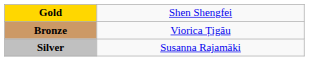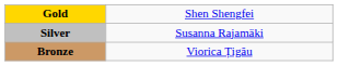 <table class="wikitable" style="text-align:center; " width="35%">
 <tr>
 <td bgcolor="gold"><strong>Gold</strong></td>
 <td><a href='#'>Shen Shengfei</a><br>  <small><em></em></small></td>
 </tr>
 <tr>
+<td bgcolor="silver"><strong>Silver</strong></td>
+<td><a href='#'>Susanna Rajamäki</a><br>  <small><em></em></small></td>
+</tr>
+<tr>
 <td bgcolor="CC9966"><strong>Bronze</strong></td>
 <td><a href='#'>Viorica Țigău</a><br>  <small><em></em></small></td>
 </tr>
-<tr>
-<td bgcolor="silver"><strong>Silver</strong></td>
-<td><a href='#'>Susanna Rajamäki</a><br>  <small><em></em></small></td>
-</tr>
 </table>
